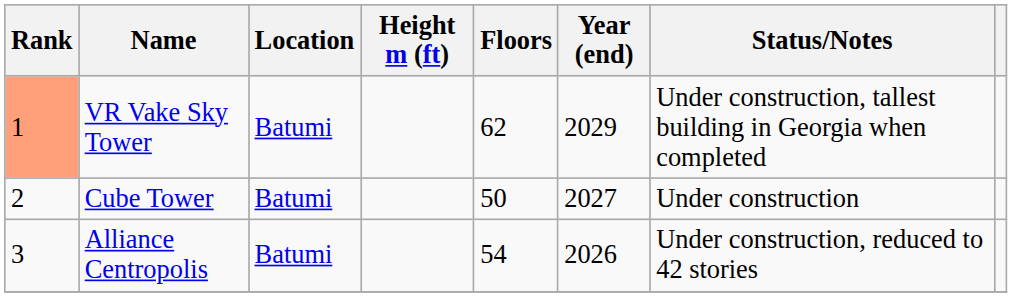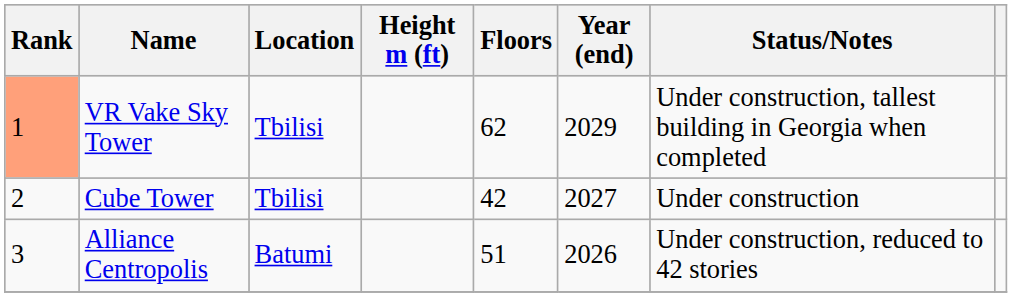 <table class="wikitable sortable">
 <tr>
 <th>Rank</th>
 <th>Name</th>
 <th>Location</th>
 <th>Height <a href='#'>m</a> (<a href='#'>ft</a>)</th>
 <th>Floors</th>
 <th>Year (end)</th>
 <th>Status/Notes</th>
 <th></th>
 </tr>
 <tr>
 <td style="background: lightsalmon;">1</td>
 <td><a href='#'>VR Vake Sky Tower</a></td>
-<td><a href='#'>Batumi</a></td>
+<td><a href='#'>Tbilisi</a></td>
 <td></td>
 <td>62</td>
 <td>2029</td>
 <td>Under construction, tallest building in Georgia when completed</td>
 <td></td>
 </tr>
 <tr>
 <td>2</td>
 <td><a href='#'>Cube Tower</a></td>
-<td><a href='#'>Batumi</a></td>
+<td><a href='#'>Tbilisi</a></td>
 <td></td>
-<td>50</td>
+<td>42</td>
 <td>2027</td>
 <td>Under construction</td>
 <td></td>
 </tr>
 <tr>
 <td>3</td>
 <td><a href='#'>Alliance Centropolis</a></td>
 <td><a href='#'>Batumi</a></td>
 <td></td>
-<td>54</td>
+<td>51</td>
 <td>2026</td>
 <td>Under construction, reduced to 42 stories</td>
 <td></td>
 </tr>
 <tr>
 </tr>
 </table>
